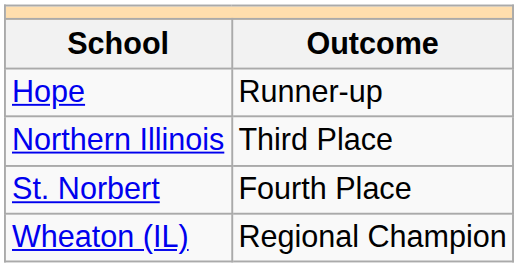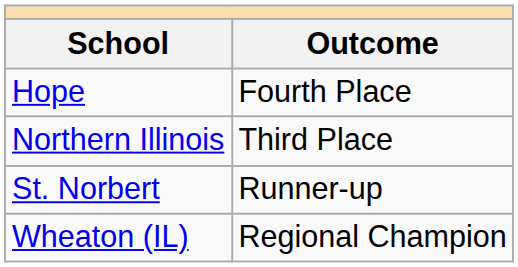 <table class="wikitable" style="float:left; margin-right:1em;">
 <tr>
 <th colspan="3" style="background:#ffdead;"></th>
 </tr>
 <tr>
 <th>School</th>
 <th>Outcome</th>
 </tr>
 <tr>
 <td><a href='#'>Hope</a></td>
-<td>Runner-up</td>
+<td>Fourth Place</td>
 </tr>
 <tr>
 <td><a href='#'>Northern Illinois</a></td>
 <td>Third Place</td>
 </tr>
 <tr>
 <td><a href='#'>St. Norbert</a></td>
-<td>Fourth Place</td>
+<td>Runner-up</td>
 </tr>
 <tr>
 <td><a href='#'>Wheaton (IL)</a></td>
 <td>Regional Champion</td>
 </tr>
 </table>
